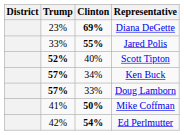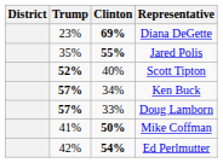 <table class=wikitable>
 <tr>
 <th>District</th>
 <th>Trump</th>
 <th>Clinton</th>
 <th>Representative</th>
 </tr>
 <tr align=center>
 <th></th>
 <td>23%</td>
 <td><strong>69%</strong></td>
 <td><a href='#'>Diana DeGette</a></td>
 </tr>
 <tr align=center>
 <th></th>
-<td>33%</td>
+<td>35%</td>
 <td><strong>55%</strong></td>
 <td><a href='#'>Jared Polis</a></td>
 </tr>
 <tr align=center>
 <th></th>
 <td><strong>52%</strong></td>
 <td>40%</td>
 <td><a href='#'>Scott Tipton</a></td>
 </tr>
 <tr align=center>
 <th></th>
 <td><strong>57%</strong></td>
 <td>34%</td>
 <td><a href='#'>Ken Buck</a></td>
 </tr>
 <tr align=center>
 <th></th>
 <td><strong>57%</strong></td>
 <td>33%</td>
 <td><a href='#'>Doug Lamborn</a></td>
 </tr>
 <tr align=center>
 <th></th>
 <td>41%</td>
 <td><strong>50%</strong></td>
 <td><a href='#'>Mike Coffman</a></td>
 </tr>
 <tr align=center>
 <th></th>
 <td>42%</td>
 <td><strong>54%</strong></td>
 <td><a href='#'>Ed Perlmutter</a></td>
 </tr>
 </table>
